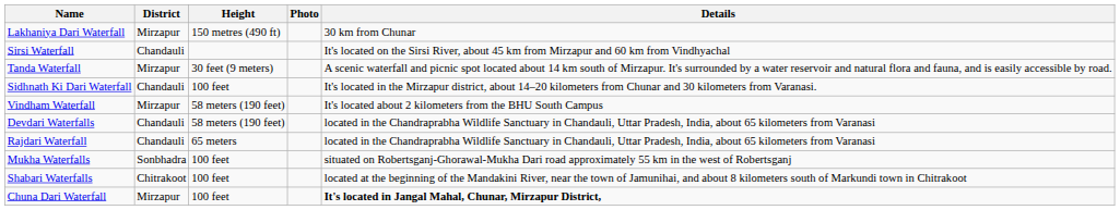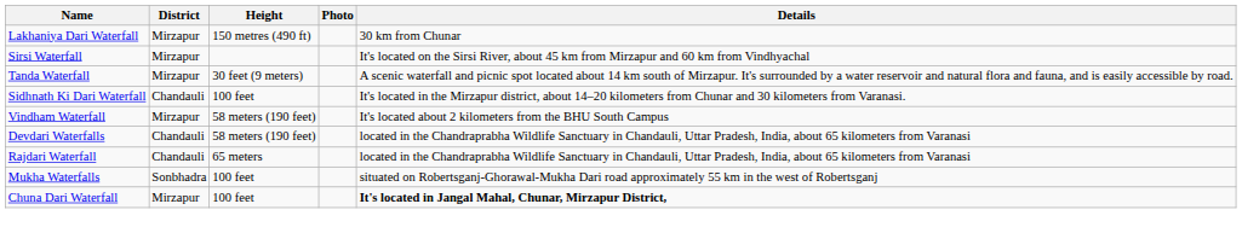 <table class="wikitable sortable">
 <tr>
 <th>Name</th>
 <th>District</th>
 <th>Height</th>
 <th class="unsortable">Photo</th>
 <th>Details</th>
 </tr>
 <tr>
 <td><a href='#'>Lakhaniya Dari Waterfall</a></td>
 <td>Mirzapur</td>
 <td>150 metres (490 ft)</td>
 <td></td>
 <td>30 km from Chunar </td>
 </tr>
 <tr>
 <td><a href='#'>Sirsi Waterfall</a></td>
-<td>Chandauli</td>
+<td>Mirzapur</td>
 <td></td>
 <td></td>
 <td>It's located on the Sirsi River, about 45 km from Mirzapur and 60 km from Vindhyachal</td>
 </tr>
 <tr>
 <td><a href='#'>Tanda Waterfall</a></td>
 <td>Mirzapur</td>
 <td>30 feet (9 meters)</td>
 <td></td>
 <td>A scenic waterfall and picnic spot located about 14 km south of Mirzapur. It's surrounded by a water reservoir and natural flora and fauna, and is easily accessible by road.</td>
 </tr>
 <tr>
 <td><a href='#'>Sidhnath Ki Dari Waterfall</a></td>
 <td>Chandauli</td>
 <td>100 feet</td>
 <td></td>
 <td>It's located in the Mirzapur district, about 14–20 kilometers from Chunar and 30 kilometers from Varanasi.</td>
 </tr>
 <tr>
 <td><a href='#'>Vindham Waterfall</a></td>
 <td>Mirzapur</td>
 <td>58 meters (190 feet)</td>
 <td></td>
 <td>It's located about 2 kilometers from the BHU South Campus</td>
 </tr>
 <tr>
 <td><a href='#'>Devdari Waterfalls</a></td>
 <td>Chandauli</td>
 <td>58 meters (190 feet)</td>
 <td></td>
 <td>located in the Chandraprabha Wildlife Sanctuary in Chandauli, Uttar Pradesh, India, about 65 kilometers from Varanasi</td>
 </tr>
 <tr>
 <td><a href='#'>Rajdari Waterfall</a></td>
 <td>Chandauli</td>
 <td>65 meters</td>
 <td></td>
 <td>located in the Chandraprabha Wildlife Sanctuary in Chandauli, Uttar Pradesh, India, about 65 kilometers from Varanasi</td>
 </tr>
 <tr>
 <td><a href='#'>Mukha Waterfalls</a></td>
 <td>Sonbhadra</td>
 <td>100 feet</td>
 <td></td>
 <td>situated on Robertsganj-Ghorawal-Mukha Dari road approximately 55 km in the west of Robertsganj</td>
 </tr>
 <tr>
-<td><a href='#'>Shabari Waterfalls</a></td>
-<td>Chitrakoot</td>
-<td>100 feet</td>
-<td></td>
-<td>located at the beginning of the Mandakini River, near the town of Jamunihai, and about 8 kilometers south of Markundi town in Chitrakoot</td>
-</tr>
-<tr>
 <td><a href='#'>Chuna Dari Waterfall</a></td>
 <td>Mirzapur</td>
 <td>100 feet</td>
 <td></td>
 <td><strong>It's located in Jangal Mahal, Chunar, Mirzapur District,</strong></td>
 </tr>
 </table>
